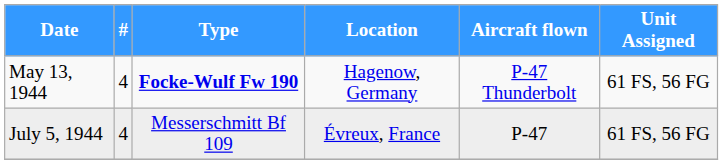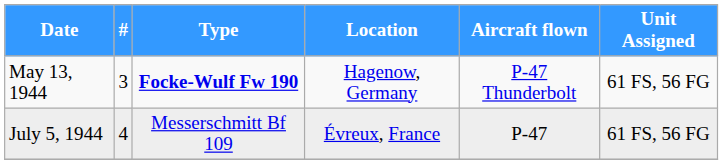 <table class="wikitable" style="margin:auto; width:600px;">
 <tr style="color:white;">
 <th style="background:#39f;">Date</th>
 <th style="background:#39f;">#</th>
 <th style="background:#39f;">Type</th>
 <th style="background:#39f;">Location</th>
 <th style="background:#39f;">Aircraft flown</th>
 <th style="background:#39f;">Unit Assigned</th>
 </tr>
 <tr>
 <td>May 13, 1944</td>
-<td align=center>4</td>
+<td align=center>3</td>
 <td align=center><strong><a href='#'>Focke-Wulf Fw 190</a></strong></td>
 <td align=center><a href='#'>Hagenow</a>, <a href='#'>Germany</a></td>
 <td align=center><a href='#'>P-47 Thunderbolt</a></td>
 <td align=center>61 FS, 56 FG</td>
 </tr>
 <tr style="background:#eee;">
 <td>July 5, 1944</td>
 <td align=center>4</td>
 <td align=center><a href='#'>Messerschmitt Bf 109</a></td>
 <td align=center><a href='#'>Évreux</a>, <a href='#'>France</a></td>
 <td align=center>P-47</td>
 <td align=center>61 FS, 56 FG</td>
 </tr>
 <tr>
 </tr>
 </table>
